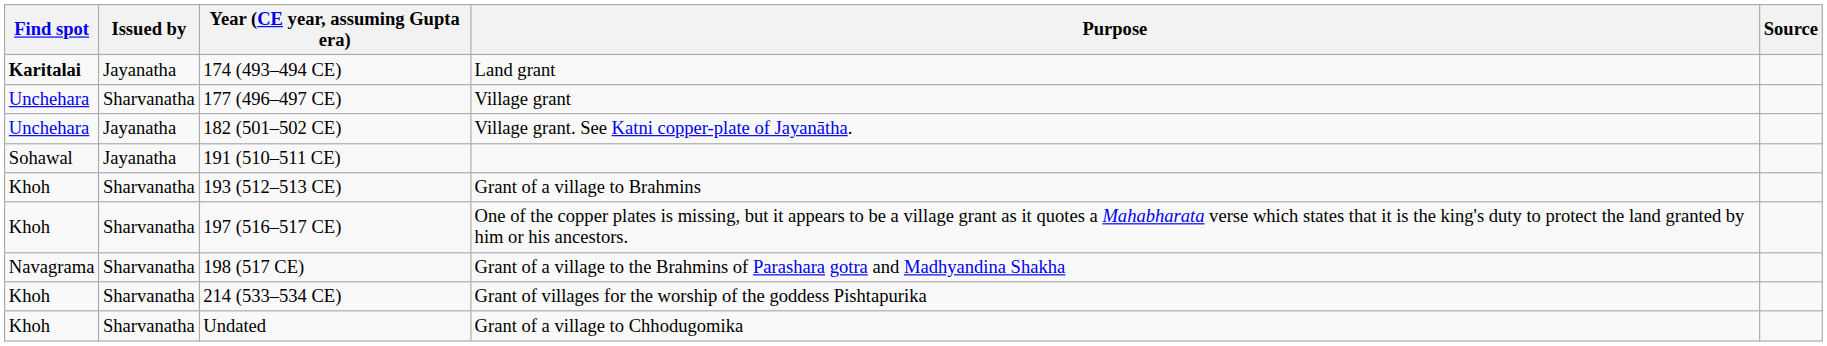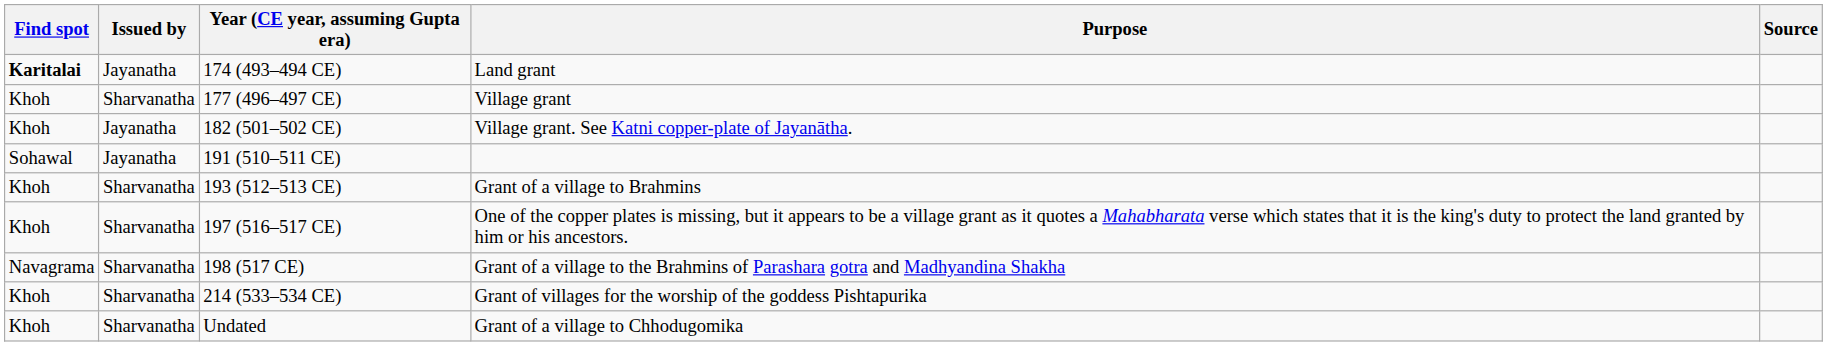 <table class="wikitable">
 <tr>
 <th><a href='#'>Find spot</a></th>
 <th>Issued by</th>
 <th>Year (<a href='#'>CE</a> year, assuming Gupta era)</th>
 <th>Purpose</th>
 <th>Source</th>
 </tr>
 <tr>
 <td><strong>Karitalai</strong></td>
 <td>Jayanatha</td>
 <td>174 (493–494 CE)</td>
 <td>Land grant</td>
 <td></td>
 </tr>
 <tr>
-<td><a href='#'>Unchehara</a></td>
+<td>Khoh</td>
 <td>Sharvanatha</td>
 <td>177 (496–497 CE)</td>
 <td>Village grant</td>
 <td></td>
 </tr>
 <tr>
-<td><a href='#'>Unchehara</a></td>
+<td>Khoh</td>
 <td>Jayanatha</td>
 <td>182 (501–502 CE)</td>
 <td>Village grant. See <a href='#'>Katni copper-plate of Jayanātha</a>.</td>
 <td></td>
 </tr>
 <tr>
 <td>Sohawal</td>
 <td>Jayanatha</td>
 <td>191 (510–511 CE)</td>
 <td></td>
 <td></td>
 </tr>
 <tr>
 <td>Khoh</td>
 <td>Sharvanatha</td>
 <td>193 (512–513 CE)</td>
 <td>Grant of a village to Brahmins</td>
 <td></td>
 </tr>
 <tr>
 <td>Khoh</td>
 <td>Sharvanatha</td>
 <td>197 (516–517 CE)</td>
 <td>One of the copper plates is missing, but it appears to be a village grant as it quotes a <em><a href='#'>Mahabharata</a></em> verse which states that it is the king's duty to protect the land granted by him or his ancestors.</td>
 <td></td>
 </tr>
 <tr>
 <td>Navagrama</td>
 <td>Sharvanatha</td>
 <td>198 (517 CE)</td>
 <td>Grant of a village to the Brahmins of <a href='#'>Parashara</a> <a href='#'>gotra</a> and <a href='#'>Madhyandina Shakha</a></td>
 <td></td>
 </tr>
 <tr>
 <td>Khoh</td>
 <td>Sharvanatha</td>
 <td>214 (533–534 CE)</td>
 <td>Grant of villages for the worship of the goddess Pishtapurika</td>
 <td></td>
 </tr>
 <tr>
 <td>Khoh</td>
 <td>Sharvanatha</td>
 <td>Undated</td>
 <td>Grant of a village to Chhodugomika</td>
 <td></td>
 </tr>
 </table>
